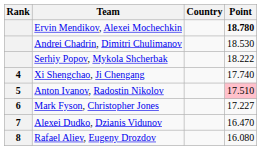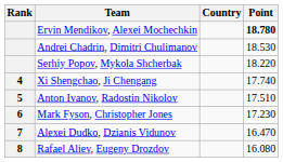 <table class="wikitable sortable">
 <tr>
 <th>Rank</th>
 <th>Team</th>
 <th>Country</th>
 <th>Point</th>
 </tr>
 <tr>
 <th></th>
 <td><a href='#'>Ervin Mendikov</a>, <a href='#'>Alexei Mochechkin</a></td>
 <td></td>
 <td><strong>18.780</strong></td>
 </tr>
 <tr>
 <th></th>
 <td><a href='#'>Andrei Chadrin</a>, <a href='#'>Dimitri Chulimanov</a></td>
 <td></td>
 <td>18.530</td>
 </tr>
 <tr>
 <th></th>
 <td><a href='#'>Serhiy Popov</a>, <a href='#'>Mykola Shcherbak</a></td>
 <td></td>
-<td>18.222</td>
+<td>18.220</td>
 </tr>
 <tr>
 <th>4</th>
 <td><a href='#'>Xi Shengchao</a>, <a href='#'>Ji Chengang</a></td>
 <td></td>
 <td>17.740</td>
 </tr>
 <tr>
 <th>5</th>
 <td><a href='#'>Anton Ivanov</a>, <a href='#'>Radostin Nikolov</a></td>
 <td></td>
-<td style="background: pink;">17.510</td>
+<td>17.510</td>
 </tr>
 <tr>
 <th>6</th>
 <td><a href='#'>Mark Fyson</a>, <a href='#'>Christopher Jones</a></td>
 <td></td>
-<td>17.227</td>
+<td>17.230</td>
 </tr>
 <tr>
 <th>7</th>
 <td><a href='#'>Alexei Dudko</a>, <a href='#'>Dzianis Vidunov</a></td>
 <td></td>
 <td>16.470</td>
 </tr>
 <tr>
 <th>8</th>
 <td><a href='#'>Rafael Aliev</a>, <a href='#'>Eugeny Drozdov</a></td>
 <td></td>
 <td>16.080</td>
 </tr>
 </table>
